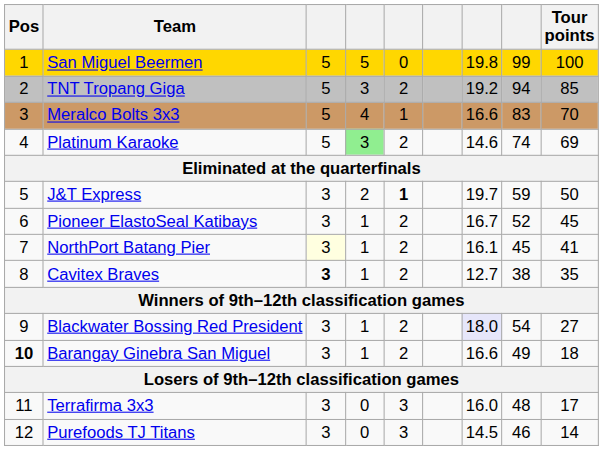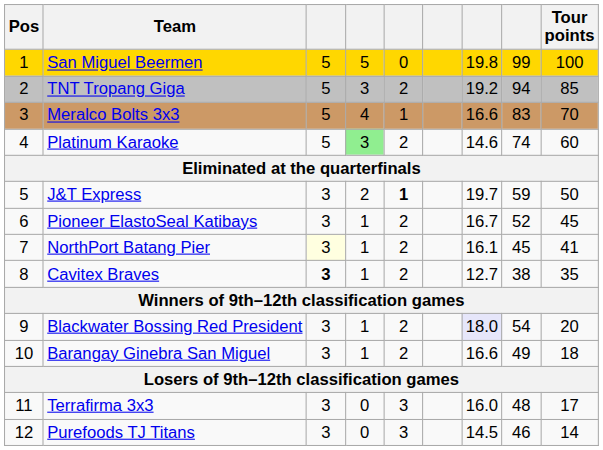 <table class="wikitable" style="text-align:center">
 <tr>
 <th width=30>Pos</th>
 <th width=180>Team</th>
 <th width=30></th>
 <th width=30></th>
 <th width=30></th>
 <th width=30></th>
 <th width=30></th>
 <th width=30></th>
 <th width=30>Tour points</th>
 </tr>
 <tr bgcolor=gold>
 <td>1</td>
 <td align=left><a href='#'>San Miguel Beermen</a></td>
 <td>5</td>
 <td>5</td>
 <td>0</td>
 <td></td>
 <td>19.8</td>
 <td>99</td>
 <td>100</td>
 </tr>
 <tr bgcolor=silver>
 <td>2</td>
 <td align=left><a href='#'>TNT Tropang Giga</a></td>
 <td>5</td>
 <td>3</td>
 <td>2</td>
 <td></td>
 <td>19.2</td>
 <td>94</td>
 <td>85</td>
 </tr>
 <tr bgcolor=cc9966>
 <td>3</td>
 <td align=left><a href='#'>Meralco Bolts 3x3</a></td>
 <td>5</td>
 <td>4</td>
 <td>1</td>
 <td></td>
 <td>16.6</td>
 <td>83</td>
 <td>70</td>
 </tr>
 <tr>
 <td>4</td>
 <td align=left><a href='#'>Platinum Karaoke</a></td>
 <td>5</td>
 <td style="background: lightgreen;">3</td>
 <td>2</td>
 <td></td>
 <td>14.6</td>
 <td>74</td>
-<td>69</td>
+<td>60</td>
 </tr>
 <tr>
 <th colspan=9>Eliminated at the quarterfinals</th>
 </tr>
 <tr>
 <td>5</td>
 <td align=left><a href='#'>J&T Express</a></td>
 <td>3</td>
 <td>2</td>
 <td><strong>1</strong></td>
 <td></td>
 <td>19.7</td>
 <td>59</td>
 <td>50</td>
 </tr>
 <tr>
 <td>6</td>
 <td align=left><a href='#'>Pioneer ElastoSeal Katibays</a></td>
 <td>3</td>
 <td>1</td>
 <td>2</td>
 <td></td>
 <td>16.7</td>
 <td>52</td>
 <td>45</td>
 </tr>
 <tr>
 <td>7</td>
 <td align=left><a href='#'>NorthPort Batang Pier</a></td>
 <td style="background: lightyellow;">3</td>
 <td>1</td>
 <td>2</td>
 <td></td>
 <td>16.1</td>
 <td>45</td>
 <td>41</td>
 </tr>
 <tr>
 <td>8</td>
 <td align=left><a href='#'>Cavitex Braves</a></td>
 <td><strong>3</strong></td>
 <td>1</td>
 <td>2</td>
 <td></td>
 <td>12.7</td>
 <td>38</td>
 <td>35</td>
 </tr>
 <tr>
 <th colspan=9>Winners of 9th–12th classification games</th>
 </tr>
 <tr>
 <td>9</td>
 <td align=left nowrap><a href='#'>Blackwater Bossing Red President</a></td>
 <td>3</td>
 <td>1</td>
 <td>2</td>
 <td></td>
 <td style="background: lavender;">18.0</td>
 <td>54</td>
-<td>27</td>
+<td>20</td>
 </tr>
 <tr>
-<td><strong>10</strong></td>
+<td>10</td>
 <td align=left><a href='#'>Barangay Ginebra San Miguel</a></td>
 <td>3</td>
 <td>1</td>
 <td>2</td>
 <td></td>
 <td>16.6</td>
 <td>49</td>
 <td>18</td>
 </tr>
 <tr>
 <th colspan=9>Losers of 9th–12th classification games</th>
 </tr>
 <tr>
 <td>11</td>
 <td align=left><a href='#'>Terrafirma 3x3</a></td>
 <td>3</td>
 <td>0</td>
 <td>3</td>
 <td></td>
 <td>16.0</td>
 <td>48</td>
 <td>17</td>
 </tr>
 <tr>
 <td>12</td>
 <td align=left><a href='#'>Purefoods TJ Titans</a></td>
 <td>3</td>
 <td>0</td>
 <td>3</td>
 <td></td>
 <td>14.5</td>
 <td>46</td>
 <td>14</td>
 </tr>
 </table>
